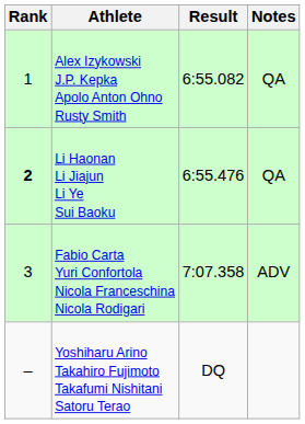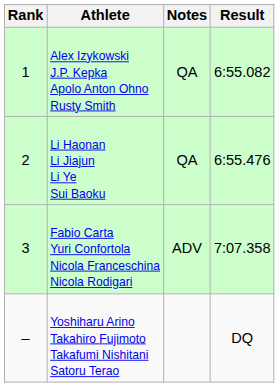 <table class="wikitable" style="text-align:center">
 <tr>
 <th>Rank</th>
 <th>Athlete</th>
+<th>Notes</th>
 <th>Result</th>
-<th>Notes</th>
 </tr>
 <tr bgcolor=ccffcc>
 <td>1</td>
 <td align=left> <br> <small> <a href='#'>Alex Izykowski</a> <br> <a href='#'>J.P. Kepka</a> <br> <a href='#'>Apolo Anton Ohno</a> <br> <a href='#'>Rusty Smith</a> </small></td>
+<td>QA</td>
 <td>6:55.082</td>
-<td>QA</td>
 </tr>
 <tr bgcolor=ccffcc>
-<td><strong>2</strong></td>
+<td>2</td>
 <td align=left> <br> <small> <a href='#'>Li Haonan</a> <br> <a href='#'>Li Jiajun</a> <br> <a href='#'>Li Ye</a> <br> <a href='#'>Sui Baoku</a> </small></td>
+<td>QA</td>
 <td>6:55.476</td>
-<td>QA</td>
 </tr>
 <tr bgcolor=ccffcc>
 <td>3</td>
 <td align=left> <br> <small> <a href='#'>Fabio Carta</a> <br> <a href='#'>Yuri Confortola</a> <br> <a href='#'>Nicola Franceschina</a> <br> <a href='#'>Nicola Rodigari</a> </small></td>
+<td>ADV</td>
 <td>7:07.358</td>
-<td>ADV</td>
 </tr>
 <tr>
 <td>–</td>
 <td align=left> <br> <small> <a href='#'>Yoshiharu Arino</a> <br> <a href='#'>Takahiro Fujimoto</a> <br> <a href='#'>Takafumi Nishitani</a> <br> <a href='#'>Satoru Terao</a> </small></td>
+<td></td>
 <td>DQ</td>
-<td></td>
 </tr>
 </table>
